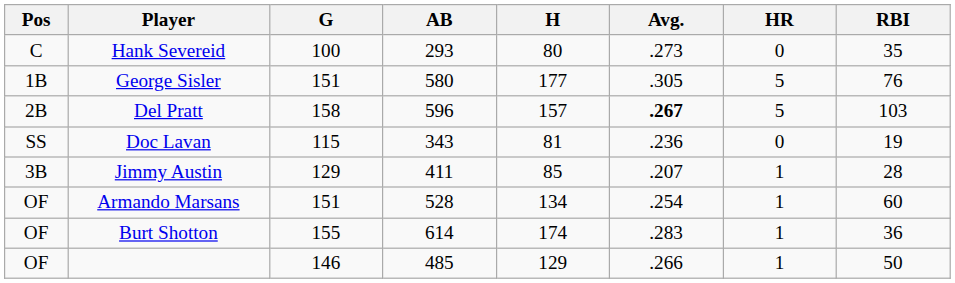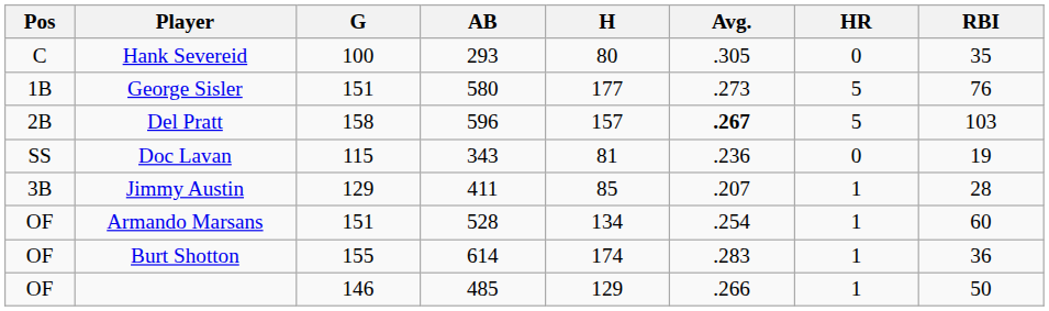 <table class="wikitable sortable">
 <tr>
 <th bgcolor="#DDDDFF" width="5%">Pos</th>
 <th bgcolor="#DDDDFF" width="16%">Player</th>
 <th bgcolor="#DDDDFF" width="9%">G</th>
 <th bgcolor="#DDDDFF" width="9%">AB</th>
 <th bgcolor="#DDDDFF" width="9%">H</th>
 <th bgcolor="#DDDDFF" width="9%">Avg.</th>
 <th bgcolor="#DDDDFF" width="9%">HR</th>
 <th bgcolor="#DDDDFF" width="9%">RBI</th>
 </tr>
 <tr align="center">
 <td>C</td>
 <td><a href='#'>Hank Severeid</a></td>
 <td>100</td>
 <td>293</td>
 <td>80</td>
-<td>.273</td>
+<td>.305</td>
 <td>0</td>
 <td>35</td>
 </tr>
 <tr align="center">
 <td>1B</td>
 <td><a href='#'>George Sisler</a></td>
 <td>151</td>
 <td>580</td>
 <td>177</td>
-<td>.305</td>
+<td>.273</td>
 <td>5</td>
 <td>76</td>
 </tr>
 <tr align="center">
 <td>2B</td>
 <td><a href='#'>Del Pratt</a></td>
 <td>158</td>
 <td>596</td>
 <td>157</td>
 <td><strong>.267</strong></td>
 <td>5</td>
 <td>103</td>
 </tr>
 <tr align="center">
 <td>SS</td>
 <td><a href='#'>Doc Lavan</a></td>
 <td>115</td>
 <td>343</td>
 <td>81</td>
 <td>.236</td>
 <td>0</td>
 <td>19</td>
 </tr>
 <tr align="center">
 <td>3B</td>
 <td><a href='#'>Jimmy Austin</a></td>
 <td>129</td>
 <td>411</td>
 <td>85</td>
 <td>.207</td>
 <td>1</td>
 <td>28</td>
 </tr>
 <tr align="center">
 <td>OF</td>
 <td><a href='#'>Armando Marsans</a></td>
 <td>151</td>
 <td>528</td>
 <td>134</td>
 <td>.254</td>
 <td>1</td>
 <td>60</td>
 </tr>
 <tr align="center">
 <td>OF</td>
 <td><a href='#'>Burt Shotton</a></td>
 <td>155</td>
 <td>614</td>
 <td>174</td>
 <td>.283</td>
 <td>1</td>
 <td>36</td>
 </tr>
 <tr align="center">
 <td>OF</td>
 <td></td>
 <td>146</td>
 <td>485</td>
 <td>129</td>
 <td>.266</td>
 <td>1</td>
 <td>50</td>
 </tr>
 </table>
